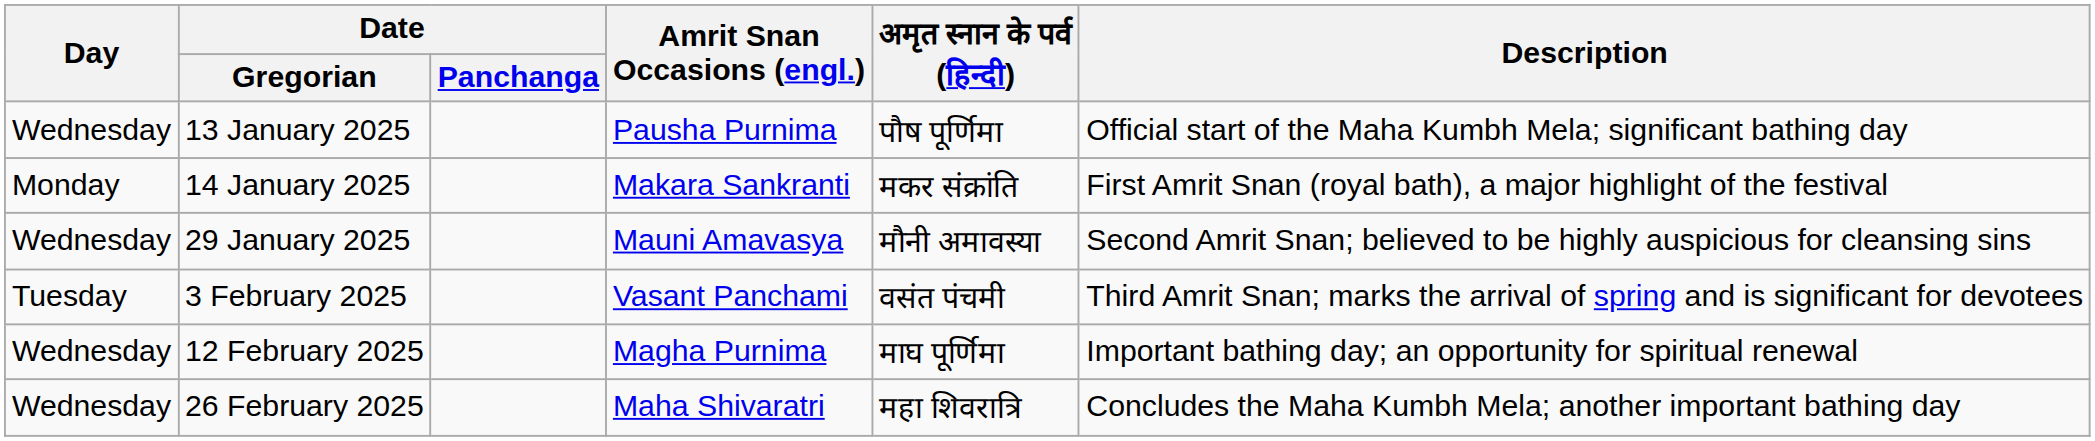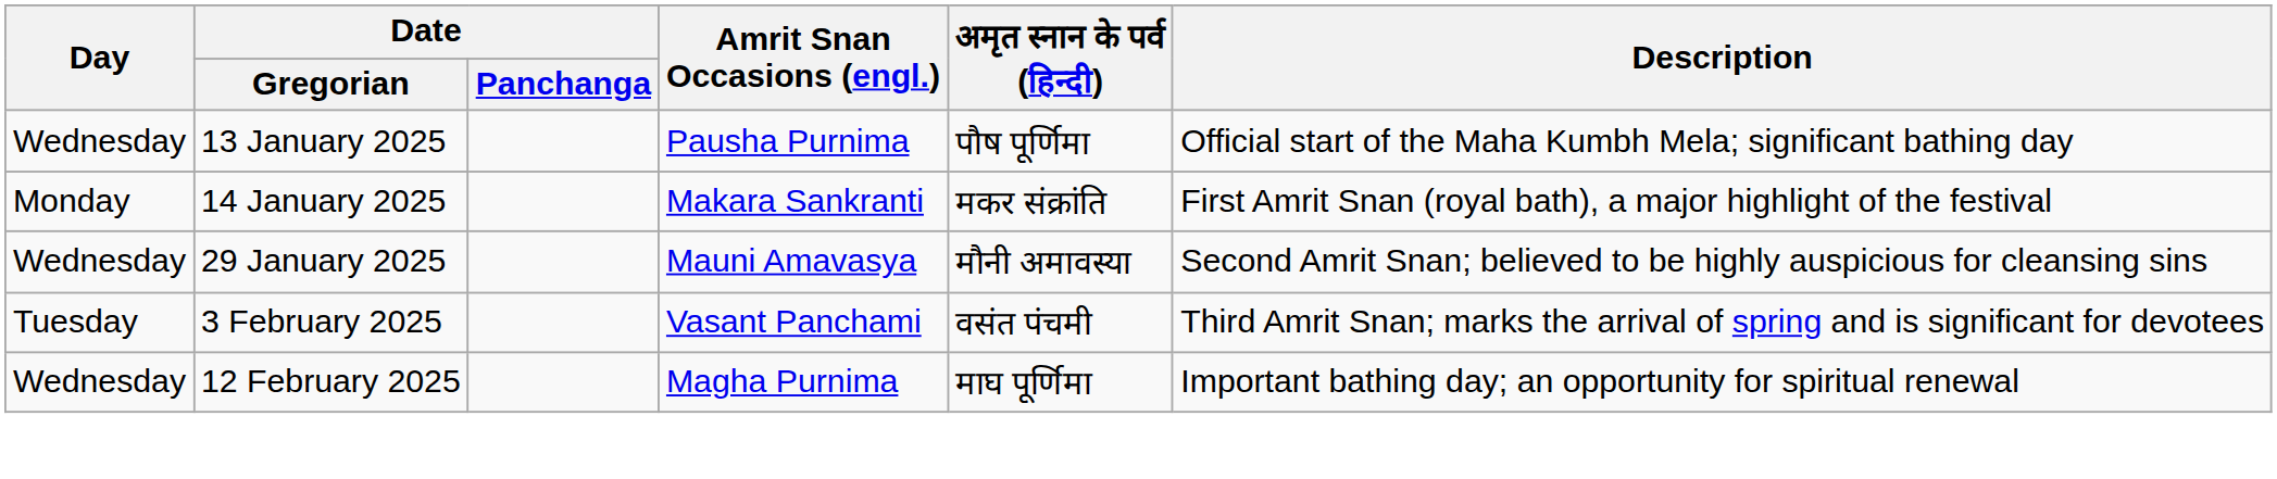 <table class="wikitable">
 <tr>
 <th rowspan="2">Day</th>
 <th colspan="2">Date</th>
 <th rowspan="2">Amrit Snan<br>Occasions (<a href='#'>engl.</a>)</th>
 <th rowspan="2">अमृत स्नान के पर्व<br>(<a href='#'>हिन्दी</a>)</th>
 <th rowspan="2">Description</th>
 </tr>
 <tr>
 <th>Gregorian</th>
 <th><a href='#'>Panchanga</a></th>
 </tr>
 <tr>
 <td>Wednesday</td>
 <td>13 January 2025</td>
 <td></td>
 <td><a href='#'>Pausha Purnima</a></td>
 <td>पौष पूर्णिमा</td>
 <td>Official start of the Maha Kumbh Mela; significant bathing day</td>
 </tr>
 <tr>
 <td>Monday</td>
 <td>14 January 2025</td>
 <td></td>
 <td><a href='#'>Makara Sankranti</a></td>
 <td>मकर संक्रांति</td>
 <td>First Amrit Snan (royal bath), a major highlight of the festival</td>
 </tr>
 <tr>
 <td>Wednesday</td>
 <td>29 January 2025</td>
 <td></td>
 <td><a href='#'>Mauni Amavasya</a></td>
 <td>मौनी अमावस्या</td>
 <td>Second Amrit Snan; believed to be highly auspicious for cleansing sins</td>
 </tr>
 <tr>
 <td>Tuesday</td>
 <td>3 February 2025</td>
 <td></td>
 <td><a href='#'>Vasant Panchami</a></td>
 <td>वसंत पंचमी</td>
 <td>Third Amrit Snan; marks the arrival of <a href='#'>spring</a> and is significant for devotees</td>
 </tr>
 <tr>
 <td>Wednesday</td>
 <td>12 February 2025</td>
 <td></td>
 <td><a href='#'>Magha Purnima</a></td>
 <td>माघ पूर्णिमा</td>
 <td>Important bathing day; an opportunity for spiritual renewal</td>
 </tr>
-<tr>
-<td>Wednesday</td>
-<td>26 February 2025</td>
-<td></td>
-<td><a href='#'>Maha Shivaratri</a></td>
-<td>महा शिवरात्रि</td>
-<td>Concludes the Maha Kumbh Mela; another important bathing day</td>
-</tr>
 </table>
